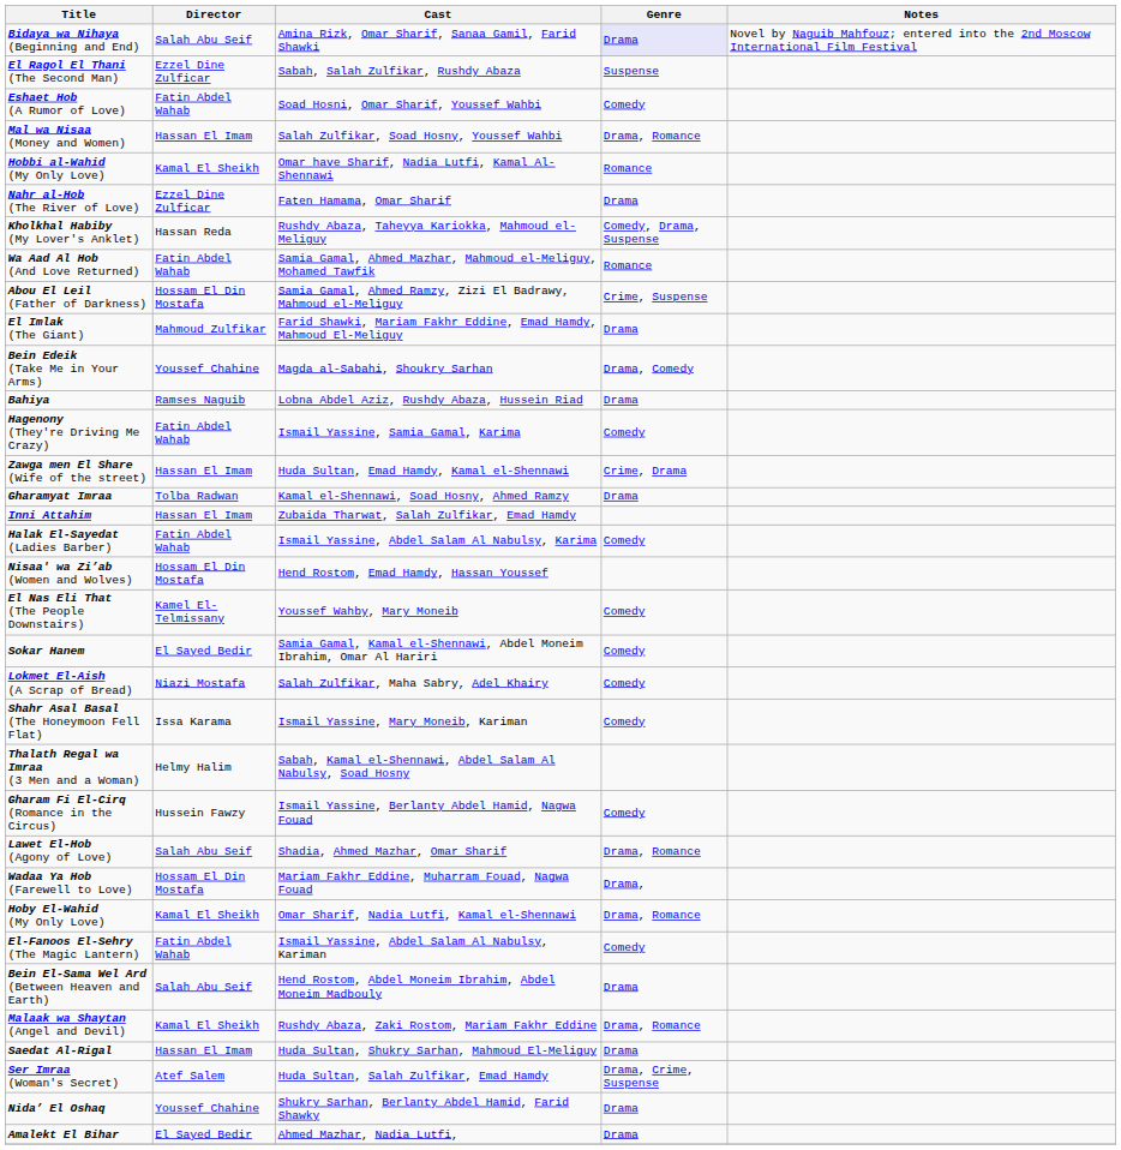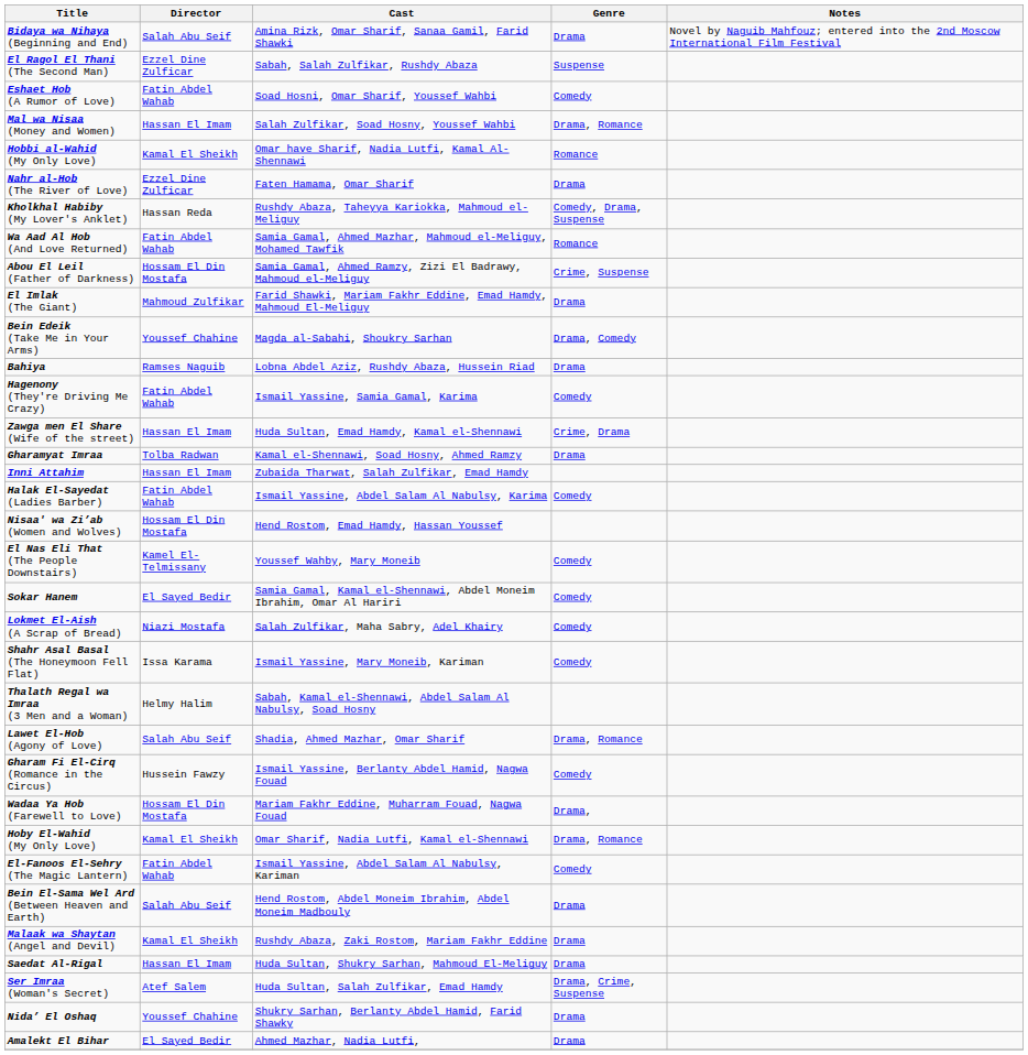 <table class="wikitable">
 <tr>
 <th>Title</th>
 <th>Director</th>
 <th>Cast</th>
 <th>Genre</th>
 <th>Notes</th>
 </tr>
 <tr>
 <td><strong><em><a href='#'>Bidaya wa Nihaya</a></em></strong><br>(Beginning and End)</td>
 <td><a href='#'>Salah Abu Seif</a></td>
 <td><a href='#'>Amina Rizk</a>, <a href='#'>Omar Sharif</a>, <a href='#'>Sanaa Gamil</a>, <a href='#'>Farid Shawki</a></td>
-<td style="background: lavender;"><a href='#'>Drama</a></td>
+<td><a href='#'>Drama</a></td>
 <td>Novel by <a href='#'>Naguib Mahfouz</a>; entered into the <a href='#'>2nd Moscow International Film Festival</a></td>
 </tr>
 <tr>
 <td><strong><em><a href='#'>El Ragol El Thani</a></em></strong><br>(The Second Man)</td>
 <td><a href='#'>Ezzel Dine Zulficar</a></td>
 <td><a href='#'>Sabah</a>, <a href='#'>Salah Zulfikar</a>, <a href='#'>Rushdy Abaza</a></td>
 <td><a href='#'>Suspense</a></td>
 <td></td>
 </tr>
 <tr>
 <td><strong><em><a href='#'>Eshaet Hob</a></em></strong><br>(A Rumor of Love)</td>
 <td><a href='#'>Fatin Abdel Wahab</a></td>
 <td><a href='#'>Soad Hosni</a>, <a href='#'>Omar Sharif</a>, <a href='#'>Youssef Wahbi</a></td>
 <td><a href='#'>Comedy</a></td>
 <td></td>
 </tr>
 <tr>
 <td><strong><em><a href='#'>Mal wa Nisaa</a></em></strong><br>(Money and Women)</td>
 <td><a href='#'>Hassan El Imam</a></td>
 <td><a href='#'>Salah Zulfikar</a>, <a href='#'>Soad Hosny</a>, <a href='#'>Youssef Wahbi</a></td>
 <td><a href='#'>Drama</a>, <a href='#'>Romance</a></td>
 <td></td>
 </tr>
 <tr>
 <td><strong><em><a href='#'>Hobbi al-Wahid</a></em></strong><br>(My Only Love)</td>
 <td><a href='#'>Kamal El Sheikh</a></td>
 <td><a href='#'>Omar have Sharif</a>, <a href='#'>Nadia Lutfi</a>, <a href='#'>Kamal Al-Shennawi</a></td>
 <td><a href='#'>Romance</a></td>
 <td></td>
 </tr>
 <tr>
 <td><strong><em><a href='#'>Nahr al-Hob</a></em></strong><br>(The River of Love)</td>
 <td><a href='#'>Ezzel Dine Zulficar</a></td>
 <td><a href='#'>Faten Hamama</a>, <a href='#'>Omar Sharif</a></td>
 <td><a href='#'>Drama</a></td>
 <td></td>
 </tr>
 <tr>
 <td><strong><em>Kholkhal Habiby</em></strong> <br>(My Lover's Anklet)</td>
 <td>Hassan Reda</td>
 <td><a href='#'>Rushdy Abaza</a>, <a href='#'>Taheyya Kariokka</a>, <a href='#'>Mahmoud el-Meliguy</a></td>
 <td><a href='#'>Comedy</a>, <a href='#'>Drama</a>, <a href='#'>Suspense</a></td>
 <td></td>
 </tr>
 <tr>
 <td><strong><em>Wa Aad Al Hob</em></strong><br>(And Love Returned)</td>
 <td><a href='#'>Fatin Abdel Wahab</a></td>
 <td><a href='#'>Samia Gamal</a>, <a href='#'>Ahmed Mazhar</a>, <a href='#'>Mahmoud el-Meliguy</a>, <a href='#'>Mohamed Tawfik</a></td>
 <td><a href='#'>Romance</a></td>
 <td></td>
 </tr>
 <tr>
 <td><strong><em>Abou El Leil</em></strong><br>(Father of Darkness)</td>
 <td><a href='#'>Hossam El Din Mostafa</a></td>
 <td><a href='#'>Samia Gamal</a>, <a href='#'>Ahmed Ramzy</a>, Zizi El Badrawy, <a href='#'>Mahmoud el-Meliguy</a></td>
 <td><a href='#'>Crime</a>, <a href='#'>Suspense</a></td>
 <td></td>
 </tr>
 <tr>
 <td><strong><em>El Imlak</em></strong> <br>(The Giant)</td>
 <td><a href='#'>Mahmoud Zulfikar</a></td>
 <td><a href='#'>Farid Shawki</a>, <a href='#'>Mariam Fakhr Eddine</a>, <a href='#'>Emad Hamdy</a>, <a href='#'>Mahmoud El-Meliguy</a></td>
 <td><a href='#'>Drama</a></td>
 <td></td>
 </tr>
 <tr>
 <td><strong><em>Bein Edeik</em></strong>  <br> (Take Me in Your Arms)</td>
 <td><a href='#'>Youssef Chahine</a></td>
 <td><a href='#'>Magda al-Sabahi</a>, <a href='#'>Shoukry Sarhan</a></td>
 <td><a href='#'>Drama</a>, <a href='#'>Comedy</a></td>
 <td></td>
 </tr>
 <tr>
 <td><strong><em> Bahiya</em></strong></td>
 <td><a href='#'>Ramses Naguib</a></td>
 <td><a href='#'>Lobna Abdel Aziz</a>, <a href='#'>Rushdy Abaza</a>, <a href='#'>Hussein Riad</a></td>
 <td><a href='#'>Drama</a></td>
 <td></td>
 </tr>
 <tr>
 <td><strong><em> Hagenony</em></strong> <br> (They're Driving Me Crazy)</td>
 <td><a href='#'>Fatin Abdel Wahab</a></td>
 <td><a href='#'>Ismail Yassine</a>, <a href='#'>Samia Gamal</a>, <a href='#'>Karima</a></td>
 <td><a href='#'>Comedy</a></td>
 <td></td>
 </tr>
 <tr>
 <td><strong><em>Zawga men El Share</em></strong> <br> (Wife of the street)</td>
 <td><a href='#'>Hassan El Imam</a></td>
 <td><a href='#'>Huda Sultan</a>, <a href='#'>Emad Hamdy</a>, <a href='#'>Kamal el-Shennawi</a></td>
 <td><a href='#'>Crime</a>, <a href='#'>Drama</a></td>
 <td></td>
 </tr>
 <tr>
 <td><strong><em>Gharamyat Imraa</em></strong></td>
 <td><a href='#'>Tolba Radwan</a></td>
 <td><a href='#'>Kamal el-Shennawi</a>, <a href='#'>Soad Hosny</a>, <a href='#'>Ahmed Ramzy</a></td>
 <td><a href='#'>Drama</a></td>
 <td></td>
 </tr>
 <tr>
 <td><strong><em><a href='#'>Inni Attahim</a></em></strong></td>
 <td><a href='#'>Hassan El Imam</a></td>
 <td><a href='#'>Zubaida Tharwat</a>, <a href='#'>Salah Zulfikar</a>, <a href='#'>Emad Hamdy</a></td>
 <td></td>
 <td></td>
 </tr>
 <tr>
 <td><strong><em> Halak El-Sayedat</em></strong> <br> (Ladies Barber)</td>
 <td><a href='#'>Fatin Abdel Wahab</a></td>
 <td><a href='#'>Ismail Yassine</a>, <a href='#'>Abdel Salam Al Nabulsy</a>, <a href='#'>Karima</a></td>
 <td><a href='#'>Comedy</a></td>
 <td></td>
 </tr>
 <tr>
 <td><strong><em>Nisaa' wa Zi’ab</em></strong>  <br> (Women and Wolves)</td>
 <td><a href='#'>Hossam El Din Mostafa</a></td>
 <td><a href='#'>Hend Rostom</a>, <a href='#'>Emad Hamdy</a>, <a href='#'>Hassan Youssef</a></td>
 <td></td>
 <td></td>
 </tr>
 <tr>
 <td><strong><em>El Nas Eli That</em></strong><br> (The People Downstairs)</td>
 <td><a href='#'>Kamel El-Telmissany</a></td>
 <td><a href='#'>Youssef Wahby</a>, <a href='#'>Mary Moneib</a></td>
 <td><a href='#'>Comedy</a></td>
 <td></td>
 </tr>
 <tr>
 <td><strong><em>Sokar Hanem</em></strong></td>
 <td><a href='#'>El Sayed Bedir</a></td>
 <td><a href='#'>Samia Gamal</a>, <a href='#'>Kamal el-Shennawi</a>, Abdel Moneim Ibrahim, Omar Al Hariri</td>
 <td><a href='#'>Comedy</a></td>
 <td></td>
 </tr>
 <tr>
 <td><strong><em><a href='#'>Lokmet El-Aish</a></em></strong><br>(A Scrap of Bread)</td>
 <td><a href='#'>Niazi Mostafa</a></td>
 <td><a href='#'>Salah Zulfikar</a>, Maha Sabry, <a href='#'>Adel Khairy</a></td>
 <td><a href='#'>Comedy</a></td>
 <td></td>
 </tr>
 <tr>
 <td><strong><em>Shahr Asal Basal</em></strong> <br> (The Honeymoon Fell Flat)</td>
 <td>Issa Karama</td>
 <td><a href='#'>Ismail Yassine</a>, <a href='#'>Mary Moneib</a>, Kariman</td>
 <td><a href='#'>Comedy</a></td>
 <td></td>
 </tr>
 <tr>
 <td><strong><em>Thalath Regal wa Imraa</em></strong> <br> (3 Men and a Woman)</td>
 <td>Helmy Halim</td>
 <td><a href='#'>Sabah</a>, <a href='#'>Kamal el-Shennawi</a>,  <a href='#'>Abdel Salam Al Nabulsy</a>, <a href='#'>Soad Hosny</a></td>
 <td></td>
 <td></td>
 </tr>
 <tr>
+<td><strong><em>Lawet El-Hob</em></strong> <br> (Agony of Love)</td>
+<td><a href='#'>Salah Abu Seif</a></td>
+<td><a href='#'>Shadia</a>, <a href='#'>Ahmed Mazhar</a>,  <a href='#'>Omar Sharif</a></td>
+<td><a href='#'>Drama</a>, <a href='#'>Romance</a></td>
+<td></td>
+</tr>
+<tr>
 <td><strong><em>Gharam Fi El-Cirq</em></strong> <br> (Romance in the Circus)</td>
 <td>Hussein Fawzy</td>
 <td><a href='#'>Ismail Yassine</a>, <a href='#'>Berlanty Abdel Hamid</a>,  <a href='#'>Nagwa Fouad</a></td>
 <td><a href='#'>Comedy</a></td>
-<td></td>
-</tr>
-<tr>
-<td><strong><em>Lawet El-Hob</em></strong> <br> (Agony of Love)</td>
-<td><a href='#'>Salah Abu Seif</a></td>
-<td><a href='#'>Shadia</a>, <a href='#'>Ahmed Mazhar</a>,  <a href='#'>Omar Sharif</a></td>
-<td><a href='#'>Drama</a>, <a href='#'>Romance</a></td>
 <td></td>
 </tr>
 <tr>
 <td><strong><em>Wadaa Ya Hob</em></strong><br> (Farewell to Love)</td>
 <td><a href='#'>Hossam El Din Mostafa</a></td>
 <td><a href='#'>Mariam Fakhr Eddine</a>, <a href='#'>Muharram Fouad</a>, <a href='#'>Nagwa Fouad</a></td>
 <td><a href='#'>Drama</a>,</td>
 <td></td>
 </tr>
 <tr>
 <td><strong><em>Hoby El-Wahid</em></strong><br> (My Only Love)</td>
 <td><a href='#'>Kamal El Sheikh</a></td>
 <td><a href='#'>Omar Sharif</a>, <a href='#'>Nadia Lutfi</a>,  <a href='#'>Kamal el-Shennawi</a></td>
 <td><a href='#'>Drama</a>, <a href='#'>Romance</a></td>
 <td></td>
 </tr>
 <tr>
 <td><strong><em>El-Fanoos El-Sehry</em></strong><br> (The Magic Lantern)</td>
 <td><a href='#'>Fatin Abdel Wahab</a></td>
 <td><a href='#'>Ismail Yassine</a>, <a href='#'>Abdel Salam Al Nabulsy</a>, Kariman</td>
 <td><a href='#'>Comedy</a></td>
 <td></td>
 </tr>
 <tr>
 <td><strong><em>Bein El-Sama Wel Ard</em></strong> <br> (Between Heaven and Earth)</td>
 <td><a href='#'>Salah Abu Seif</a></td>
 <td><a href='#'>Hend Rostom</a>, <a href='#'>Abdel Moneim Ibrahim</a>, <a href='#'>Abdel Moneim Madbouly</a></td>
 <td><a href='#'>Drama</a></td>
 <td></td>
 </tr>
 <tr>
 <td><strong><em><a href='#'>Malaak wa Shaytan</a></em></strong> <br> (Angel and Devil)</td>
 <td><a href='#'>Kamal El Sheikh</a></td>
 <td><a href='#'>Rushdy Abaza</a>, <a href='#'>Zaki Rostom</a>, <a href='#'>Mariam Fakhr Eddine</a></td>
-<td><a href='#'>Drama</a>, <a href='#'>Romance</a></td>
+<td><a href='#'>Drama</a></td>
 <td></td>
 </tr>
 <tr>
 <td><strong><em>Saedat Al-Rigal</em></strong></td>
 <td><a href='#'>Hassan El Imam</a></td>
 <td><a href='#'>Huda Sultan</a>, <a href='#'>Shukry Sarhan</a>, <a href='#'>Mahmoud El-Meliguy</a></td>
 <td><a href='#'>Drama</a></td>
 <td></td>
 </tr>
 <tr>
 <td><strong><em><a href='#'>Ser Imraa</a></em></strong> <br> (Woman's Secret)</td>
 <td><a href='#'>Atef Salem</a></td>
 <td><a href='#'>Huda Sultan</a>, <a href='#'>Salah Zulfikar</a>, <a href='#'>Emad Hamdy</a></td>
 <td><a href='#'>Drama</a>, <a href='#'>Crime</a>, <a href='#'>Suspense</a></td>
 <td></td>
 </tr>
 <tr>
 <td><strong><em>Nida’ El Oshaq</em></strong></td>
 <td><a href='#'>Youssef Chahine</a></td>
 <td><a href='#'>Shukry Sarhan</a>, <a href='#'>Berlanty Abdel Hamid</a>, <a href='#'>Farid Shawky</a></td>
 <td><a href='#'>Drama</a></td>
 <td></td>
 </tr>
 <tr>
 <td><strong><em>Amalekt El Bihar</em></strong></td>
 <td><a href='#'>El Sayed Bedir</a></td>
 <td><a href='#'>Ahmed Mazhar</a>, <a href='#'>Nadia Lutfi</a>,</td>
 <td><a href='#'>Drama</a></td>
 <td></td>
 </tr>
 <tr>
 </tr>
 </table>
